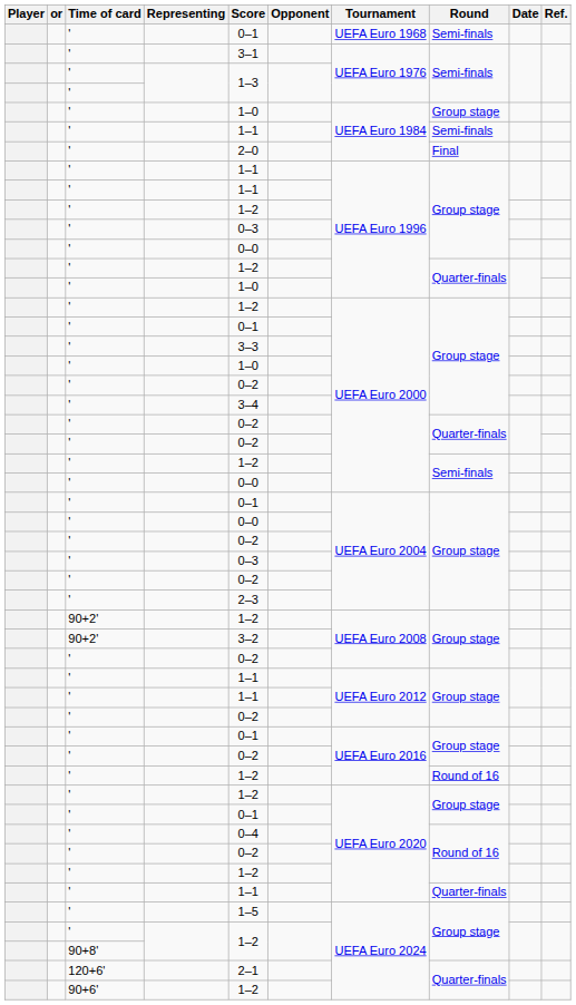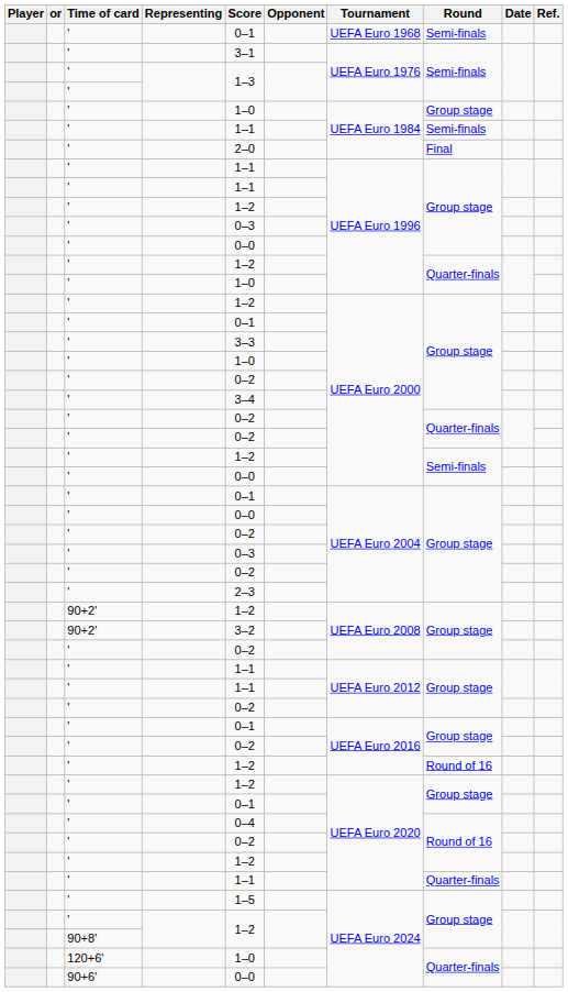 <table class="wikitable plainrowheaders sortable">
 <tr>
 <th scope=col>Player</th>
 <th scope=col> or<br></th>
 <th scope=col>Time of card</th>
 <th scope=col>Representing</th>
 <th scope=col>Score </th>
 <th scope=col>Opponent</th>
 <th scope=col>Tournament</th>
 <th scope=col>Round</th>
 <th scope=col>Date</th>
 <th scope=col class=unsortable>Ref.</th>
 </tr>
 <tr>
 <th scope=row></th>
 <td></td>
 <td>'</td>
 <td></td>
 <td align="center"> 0–1</td>
 <td></td>
 <td><a href='#'>UEFA Euro 1968</a></td>
 <td> <a href='#'>Semi-finals</a></td>
 <td></td>
 <td align="center"></td>
 </tr>
 <tr>
 <th scope=row></th>
 <td></td>
 <td>'</td>
 <td></td>
 <td align="center"> 3–1 </td>
 <td></td>
 <td rowspan="3"><a href='#'>UEFA Euro 1976</a></td>
 <td rowspan="3"> <a href='#'>Semi-finals</a></td>
 <td rowspan="3"></td>
 <td align="center" rowspan="3"></td>
 </tr>
 <tr>
 <th scope=row></th>
 <td></td>
 <td>'</td>
 <td rowspan="2"></td>
 <td align="center" rowspan="2"> 1–3 </td>
 <td rowspan="2"></td>
 </tr>
 <tr>
 <th scope=row></th>
 <td></td>
 <td>'</td>
 </tr>
 <tr>
 <th scope=row></th>
 <td></td>
 <td>'</td>
 <td></td>
 <td align="center"> 1–0</td>
 <td></td>
 <td rowspan="3"><a href='#'>UEFA Euro 1984</a></td>
 <td> <a href='#'>Group stage</a></td>
 <td></td>
 <td align="center"></td>
 </tr>
 <tr>
 <th scope=row></th>
 <td></td>
 <td>'</td>
 <td></td>
 <td align="center"> 1–1 </td>
 <td></td>
 <td> <a href='#'>Semi-finals</a></td>
 <td></td>
 <td align="center"></td>
 </tr>
 <tr>
 <th scope=row></th>
 <td></td>
 <td>'</td>
 <td></td>
 <td align="center"> 2–0</td>
 <td></td>
 <td> <a href='#'>Final</a></td>
 <td></td>
 <td align="center"></td>
 </tr>
 <tr>
 <th scope=row></th>
 <td></td>
 <td>'</td>
 <td></td>
 <td align="center"> 1–1</td>
 <td></td>
 <td rowspan="7"><a href='#'>UEFA Euro 1996</a></td>
 <td rowspan="5"> <a href='#'>Group stage</a></td>
 <td rowspan="2"></td>
 <td rowspan="2"></td>
 </tr>
 <tr>
 <th scope=row></th>
 <td></td>
 <td>'</td>
 <td></td>
 <td align="center"> 1–1</td>
 <td></td>
 </tr>
 <tr>
 <th scope=row></th>
 <td></td>
 <td>'</td>
 <td></td>
 <td align="center"> 1–2</td>
 <td></td>
 <td></td>
 <td></td>
 </tr>
 <tr>
 <th scope=row></th>
 <td></td>
 <td>'</td>
 <td></td>
 <td align="center"> 0–3</td>
 <td></td>
 <td></td>
 <td></td>
 </tr>
 <tr>
 <th scope=row></th>
 <td></td>
 <td>'</td>
 <td></td>
 <td align="center"> 0–0</td>
 <td></td>
 <td></td>
 <td></td>
 </tr>
 <tr>
 <th scope=row></th>
 <td></td>
 <td>'</td>
 <td></td>
 <td align="center"> 1–2</td>
 <td></td>
 <td rowspan="2"> <a href='#'>Quarter-finals</a></td>
 <td rowspan="2"></td>
 <td></td>
 </tr>
 <tr>
 <th scope=row></th>
 <td></td>
 <td>'</td>
 <td></td>
 <td align="center"> 1–0</td>
 <td></td>
 <td></td>
 </tr>
 <tr>
 <th scope=row></th>
 <td></td>
 <td>'</td>
 <td></td>
 <td align="center"> 1–2</td>
 <td></td>
 <td rowspan="10"><a href='#'>UEFA Euro 2000</a></td>
 <td rowspan="6"> <a href='#'>Group stage</a></td>
 <td></td>
 <td></td>
 </tr>
 <tr>
 <th scope=row></th>
 <td></td>
 <td>'</td>
 <td></td>
 <td align="center"> 0–1</td>
 <td></td>
 <td></td>
 <td></td>
 </tr>
 <tr>
 <th scope=row></th>
 <td></td>
 <td>'</td>
 <td></td>
 <td align="center"> 3–3</td>
 <td></td>
 <td></td>
 <td></td>
 </tr>
 <tr>
 <th scope=row></th>
 <td></td>
 <td>'</td>
 <td></td>
 <td align="center"> 1–0</td>
 <td></td>
 <td></td>
 <td align="center"></td>
 </tr>
 <tr>
 <th scope=row></th>
 <td></td>
 <td>'</td>
 <td></td>
 <td align="center"> 0–2</td>
 <td></td>
 <td></td>
 <td align="center"></td>
 </tr>
 <tr>
 <th scope=row></th>
 <td></td>
 <td>'</td>
 <td></td>
 <td align="center"> 3–4</td>
 <td></td>
 <td></td>
 <td align="center"></td>
 </tr>
 <tr>
 <th scope=row></th>
 <td></td>
 <td>'</td>
 <td></td>
 <td align="center"> 0–2</td>
 <td></td>
 <td rowspan="2"> <a href='#'>Quarter-finals</a></td>
 <td rowspan="2"></td>
 <td align="center"></td>
 </tr>
 <tr>
 <th scope=row></th>
 <td></td>
 <td>'</td>
 <td></td>
 <td align="center"> 0–2</td>
 <td></td>
 <td align="center"></td>
 </tr>
 <tr>
 <th scope=row></th>
 <td></td>
 <td>'</td>
 <td></td>
 <td align="center"> 1–2 </td>
 <td></td>
 <td rowspan="2"> <a href='#'>Semi-finals</a></td>
 <td></td>
 <td align="center"></td>
 </tr>
 <tr>
 <th scope=row></th>
 <td></td>
 <td>'</td>
 <td></td>
 <td align="center"> 0–0 </td>
 <td></td>
 <td></td>
 <td align="center"></td>
 </tr>
 <tr>
 <th scope=row></th>
 <td></td>
 <td>'</td>
 <td></td>
 <td align="center"> 0–1</td>
 <td></td>
 <td rowspan="6"><a href='#'>UEFA Euro 2004</a></td>
 <td rowspan="6"> <a href='#'>Group stage</a></td>
 <td></td>
 <td align="center"></td>
 </tr>
 <tr>
 <th scope=row></th>
 <td></td>
 <td>'</td>
 <td></td>
 <td align="center"> 0–0</td>
 <td></td>
 <td></td>
 <td align="center"></td>
 </tr>
 <tr>
 <th scope=row></th>
 <td></td>
 <td>'</td>
 <td></td>
 <td align="center"> 0–2</td>
 <td></td>
 <td></td>
 <td align="center"></td>
 </tr>
 <tr>
 <th scope=row></th>
 <td></td>
 <td>'</td>
 <td></td>
 <td align="center"> 0–3</td>
 <td></td>
 <td></td>
 <td align="center"></td>
 </tr>
 <tr>
 <th scope=row></th>
 <td></td>
 <td>'</td>
 <td></td>
 <td align="center"> 0–2</td>
 <td></td>
 <td></td>
 <td align="center"></td>
 </tr>
 <tr>
 <th scope=row></th>
 <td></td>
 <td>'</td>
 <td></td>
 <td align="center"> 2–3</td>
 <td></td>
 <td></td>
 <td align="center"></td>
 </tr>
 <tr>
 <th scope=row></th>
 <td></td>
 <td> 90+2'</td>
 <td></td>
 <td align="center"> 1–2</td>
 <td></td>
 <td rowspan="3"><a href='#'>UEFA Euro 2008</a></td>
 <td rowspan="3"> <a href='#'>Group stage</a></td>
 <td></td>
 <td align="center"></td>
 </tr>
 <tr>
 <th scope=row></th>
 <td></td>
 <td> 90+2'</td>
 <td></td>
 <td align="center"> 3–2</td>
 <td></td>
 <td></td>
 <td align="center"></td>
 </tr>
 <tr>
 <th scope=row></th>
 <td></td>
 <td>'</td>
 <td></td>
 <td align="center"> 0–2</td>
 <td></td>
 <td></td>
 <td align="center"></td>
 </tr>
 <tr>
 <th scope=row></th>
 <td></td>
 <td>'</td>
 <td></td>
 <td align="center"> 1–1</td>
 <td></td>
 <td rowspan="3"><a href='#'>UEFA Euro 2012</a></td>
 <td rowspan="3"> <a href='#'>Group stage</a></td>
 <td rowspan="2"></td>
 <td align="center" rowspan="2"></td>
 </tr>
 <tr>
 <th scope=row></th>
 <td></td>
 <td>'</td>
 <td></td>
 <td align="center"> 1–1</td>
 <td></td>
 </tr>
 <tr>
 <th scope=row></th>
 <td></td>
 <td>'</td>
 <td></td>
 <td align="center"> 0–2</td>
 <td></td>
 <td></td>
 <td align="center"></td>
 </tr>
 <tr>
 <th scope=row></th>
 <td></td>
 <td>'</td>
 <td></td>
 <td align="center"> 0–1</td>
 <td></td>
 <td rowspan="3"><a href='#'>UEFA Euro 2016</a></td>
 <td rowspan="2"> <a href='#'>Group stage</a></td>
 <td></td>
 <td align="center"></td>
 </tr>
 <tr>
 <th scope=row></th>
 <td></td>
 <td>'</td>
 <td></td>
 <td align="center"> 0–2</td>
 <td></td>
 <td></td>
 <td align="center"></td>
 </tr>
 <tr>
 <th scope=row></th>
 <td></td>
 <td>'</td>
 <td></td>
 <td align="center"> 1–2</td>
 <td></td>
 <td> <a href='#'>Round of 16</a></td>
 <td></td>
 <td align="center"></td>
 </tr>
 <tr>
 <th scope=row></th>
 <td></td>
 <td>'</td>
 <td></td>
 <td align="center"> 1–2</td>
 <td></td>
 <td rowspan="6"><a href='#'>UEFA Euro 2020</a></td>
 <td rowspan="2"> <a href='#'>Group stage</a></td>
 <td></td>
 <td align="center"></td>
 </tr>
 <tr>
 <th scope=row></th>
 <td></td>
 <td>'</td>
 <td></td>
 <td align="center"> 0–1</td>
 <td></td>
 <td></td>
 <td align="center"></td>
 </tr>
 <tr>
 <th scope=row></th>
 <td></td>
 <td>'</td>
 <td></td>
 <td align="center"> 0–4</td>
 <td></td>
 <td rowspan="3"> <a href='#'>Round of 16</a></td>
 <td></td>
 <td align="center"></td>
 </tr>
 <tr>
 <th scope=row></th>
 <td></td>
 <td>'</td>
 <td></td>
 <td align="center"> 0–2</td>
 <td></td>
 <td></td>
 <td align="center"></td>
 </tr>
 <tr>
 <th scope=row></th>
 <td></td>
 <td>'</td>
 <td></td>
 <td align="center"> 1–2 </td>
 <td></td>
 <td></td>
 <td align="center"></td>
 </tr>
 <tr>
 <th scope=row></th>
 <td></td>
 <td>'</td>
 <td></td>
 <td align="center"> 1–1 </td>
 <td></td>
 <td> <a href='#'>Quarter-finals</a></td>
 <td></td>
 <td align="center"></td>
 </tr>
 <tr>
 <th scope=row></th>
 <td></td>
 <td>'</td>
 <td></td>
 <td align="center"> 1–5</td>
 <td></td>
 <td rowspan="5"><a href='#'>UEFA Euro 2024</a></td>
 <td rowspan="3"> <a href='#'>Group stage</a></td>
 <td></td>
 <td align="center"></td>
 </tr>
 <tr>
 <th scope=row></th>
 <td></td>
 <td>'</td>
 <td rowspan="2"></td>
 <td rowspan="2" align="center"> 1–2</td>
 <td rowspan="2"></td>
 <td rowspan="2"></td>
 <td rowspan="2" align="center"></td>
 </tr>
 <tr>
 <th scope=row></th>
 <td></td>
 <td> 90+8'</td>
 </tr>
 <tr>
 <th scope=row></th>
 <td></td>
 <td> 120+6'</td>
 <td></td>
-<td align="center"> 2–1</td>
+<td align="center"> 1–0</td>
 <td></td>
 <td rowspan="2"> <a href='#'>Quarter-finals</a></td>
 <td></td>
 <td align="center"></td>
 </tr>
 <tr>
 <th scope=row></th>
 <td></td>
 <td> 90+6'</td>
 <td></td>
-<td align="center"> 1–2</td>
+<td align="center"> 0–0</td>
 <td></td>
 <td></td>
 <td align="center"></td>
 </tr>
 </table>
